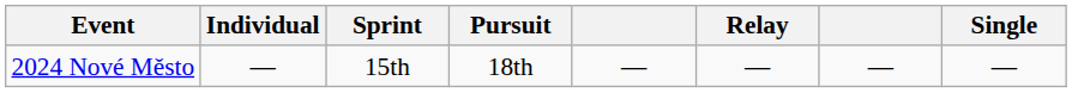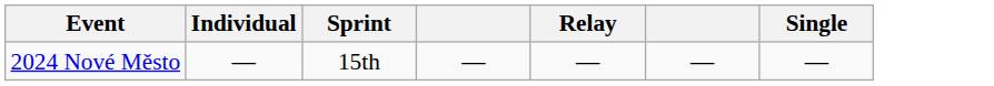 <table class="wikitable" style="text-align: center;">
 <tr>
 <th>Event</th>
 <th style="width:70px;">Individual</th>
 <th style="width:70px;">Sprint</th>
-<th style="width:70px;">Pursuit</th>
 <th style="width:70px;"></th>
 <th style="width:70px;">Relay</th>
 <th style="width:70px;"></th>
 <th style="width:70px;">Single </th>
 </tr>
 <tr>
 <td align=left> <a href='#'>2024 Nové Město</a></td>
 <td>—</td>
 <td>15th</td>
-<td>18th</td>
 <td>—</td>
 <td>—</td>
 <td>—</td>
 <td>—</td>
 </tr>
 </table>
